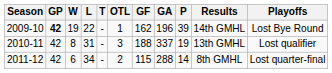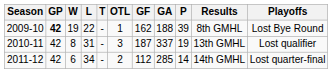 <table class="wikitable">
 <tr>
 <th>Season</th>
 <th>GP</th>
 <th>W</th>
 <th>L</th>
 <th>T</th>
 <th>OTL</th>
 <th>GF</th>
 <th>GA</th>
 <th>P</th>
 <th>Results</th>
 <th>Playoffs</th>
 </tr>
 <tr align="center">
 <td>2009-10</td>
 <td><strong>42</strong></td>
 <td>19</td>
 <td>22</td>
 <td>-</td>
 <td>1</td>
 <td>162</td>
-<td>196</td>
+<td>188</td>
 <td>39</td>
-<td>14th GMHL</td>
+<td>8th GMHL</td>
 <td>Lost Bye Round</td>
 </tr>
 <tr align="center">
 <td>2010-11</td>
 <td>42</td>
 <td>8</td>
 <td>31</td>
 <td>-</td>
 <td>3</td>
-<td>188</td>
+<td>187</td>
 <td>337</td>
 <td>19</td>
 <td>13th GMHL</td>
 <td>Lost qualifier</td>
 </tr>
 <tr align="center">
 <td>2011-12</td>
 <td>42</td>
 <td>6</td>
 <td>34</td>
 <td>-</td>
 <td>2</td>
-<td>115</td>
-<td>288</td>
+<td>112</td>
+<td>285</td>
 <td>14</td>
-<td>8th GMHL</td>
+<td>14th GMHL</td>
 <td>Lost quarter-final</td>
 </tr>
 </table>
